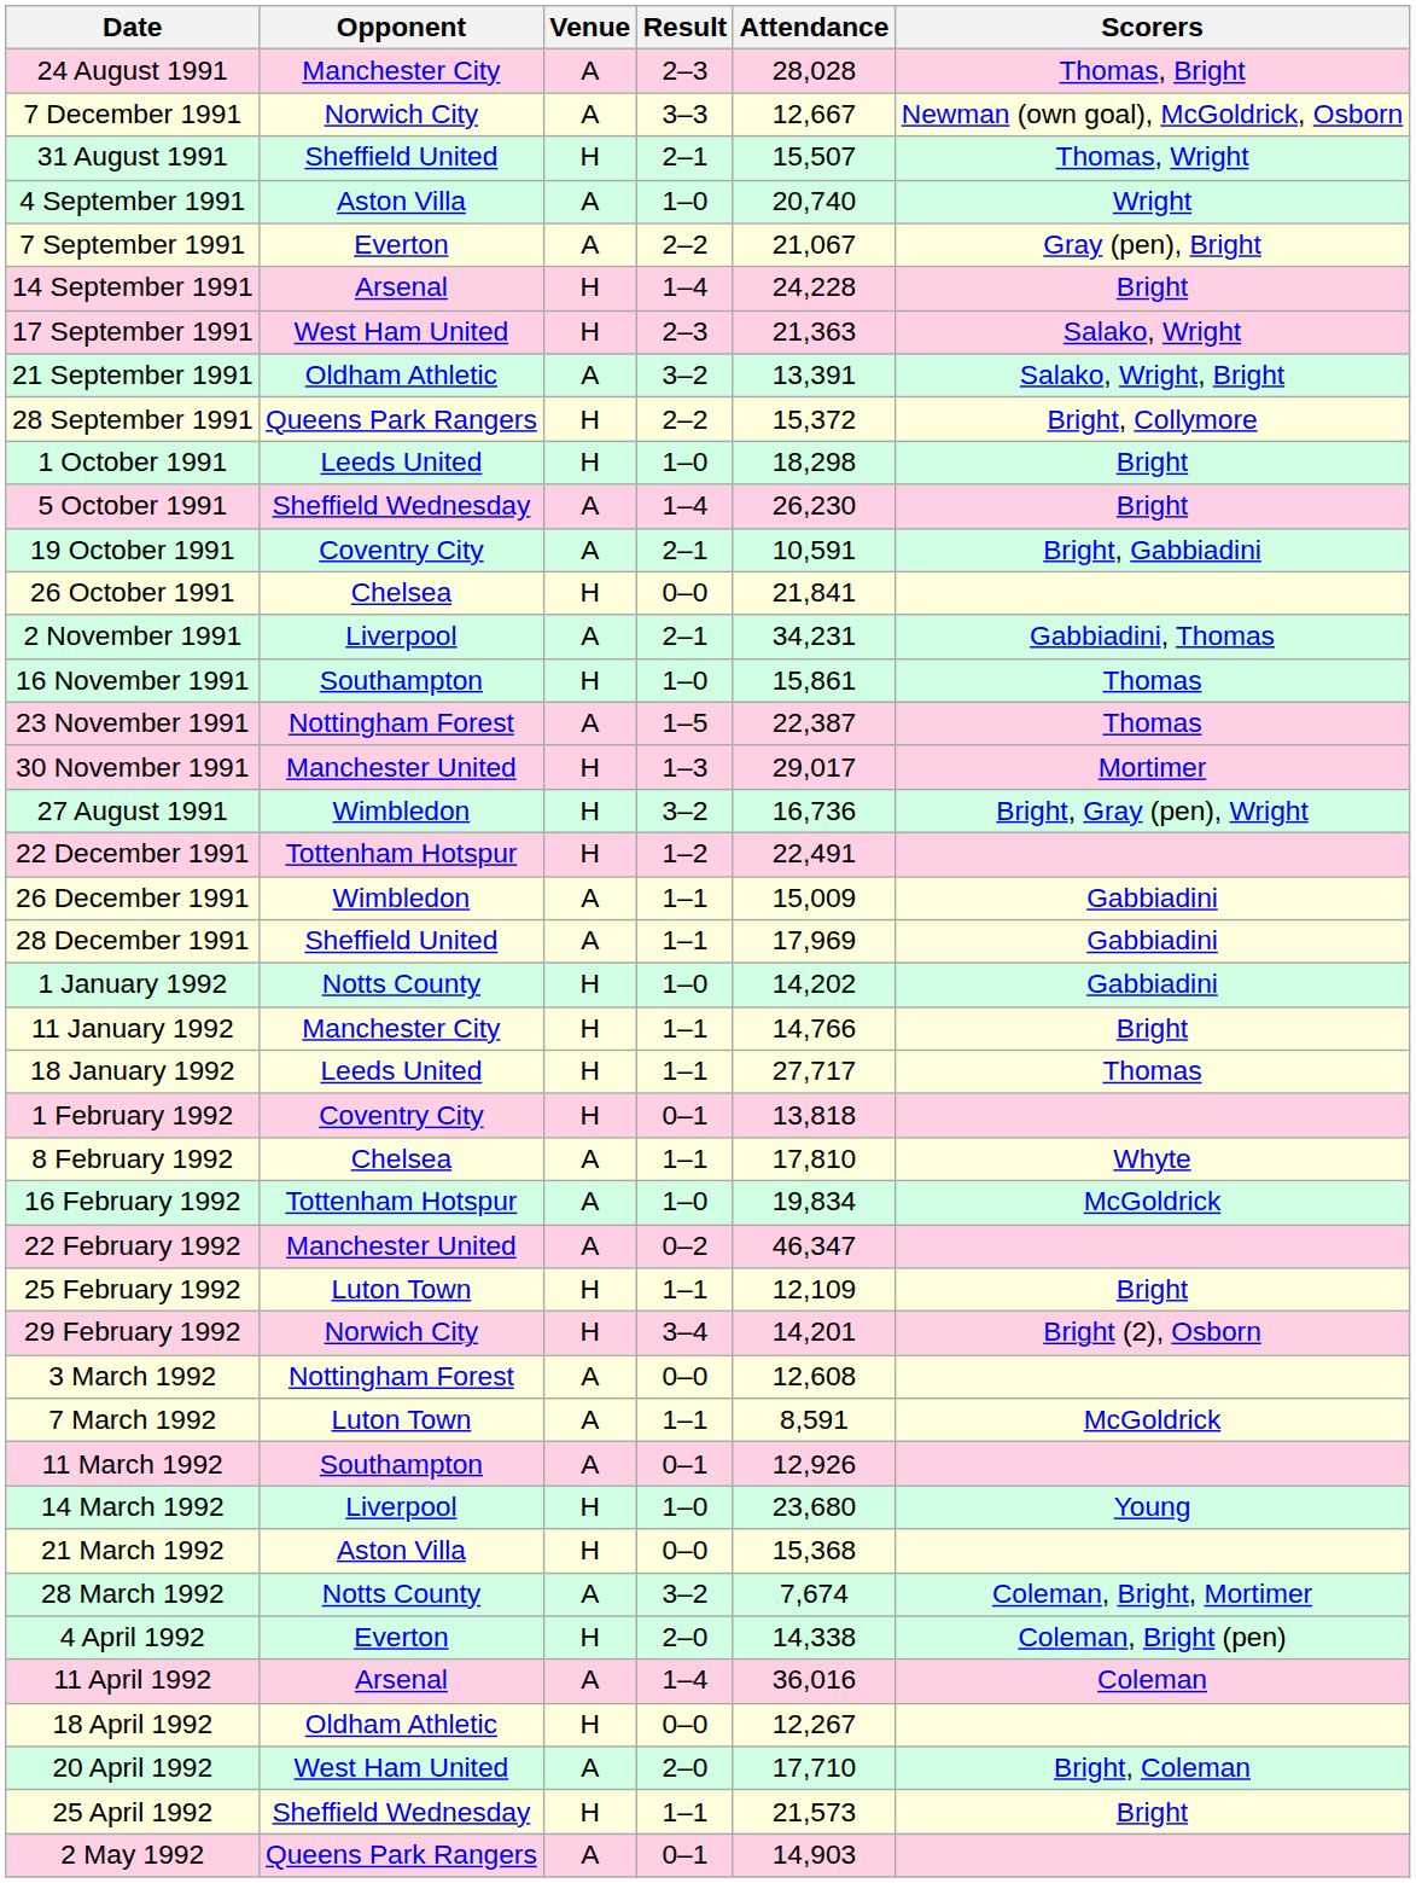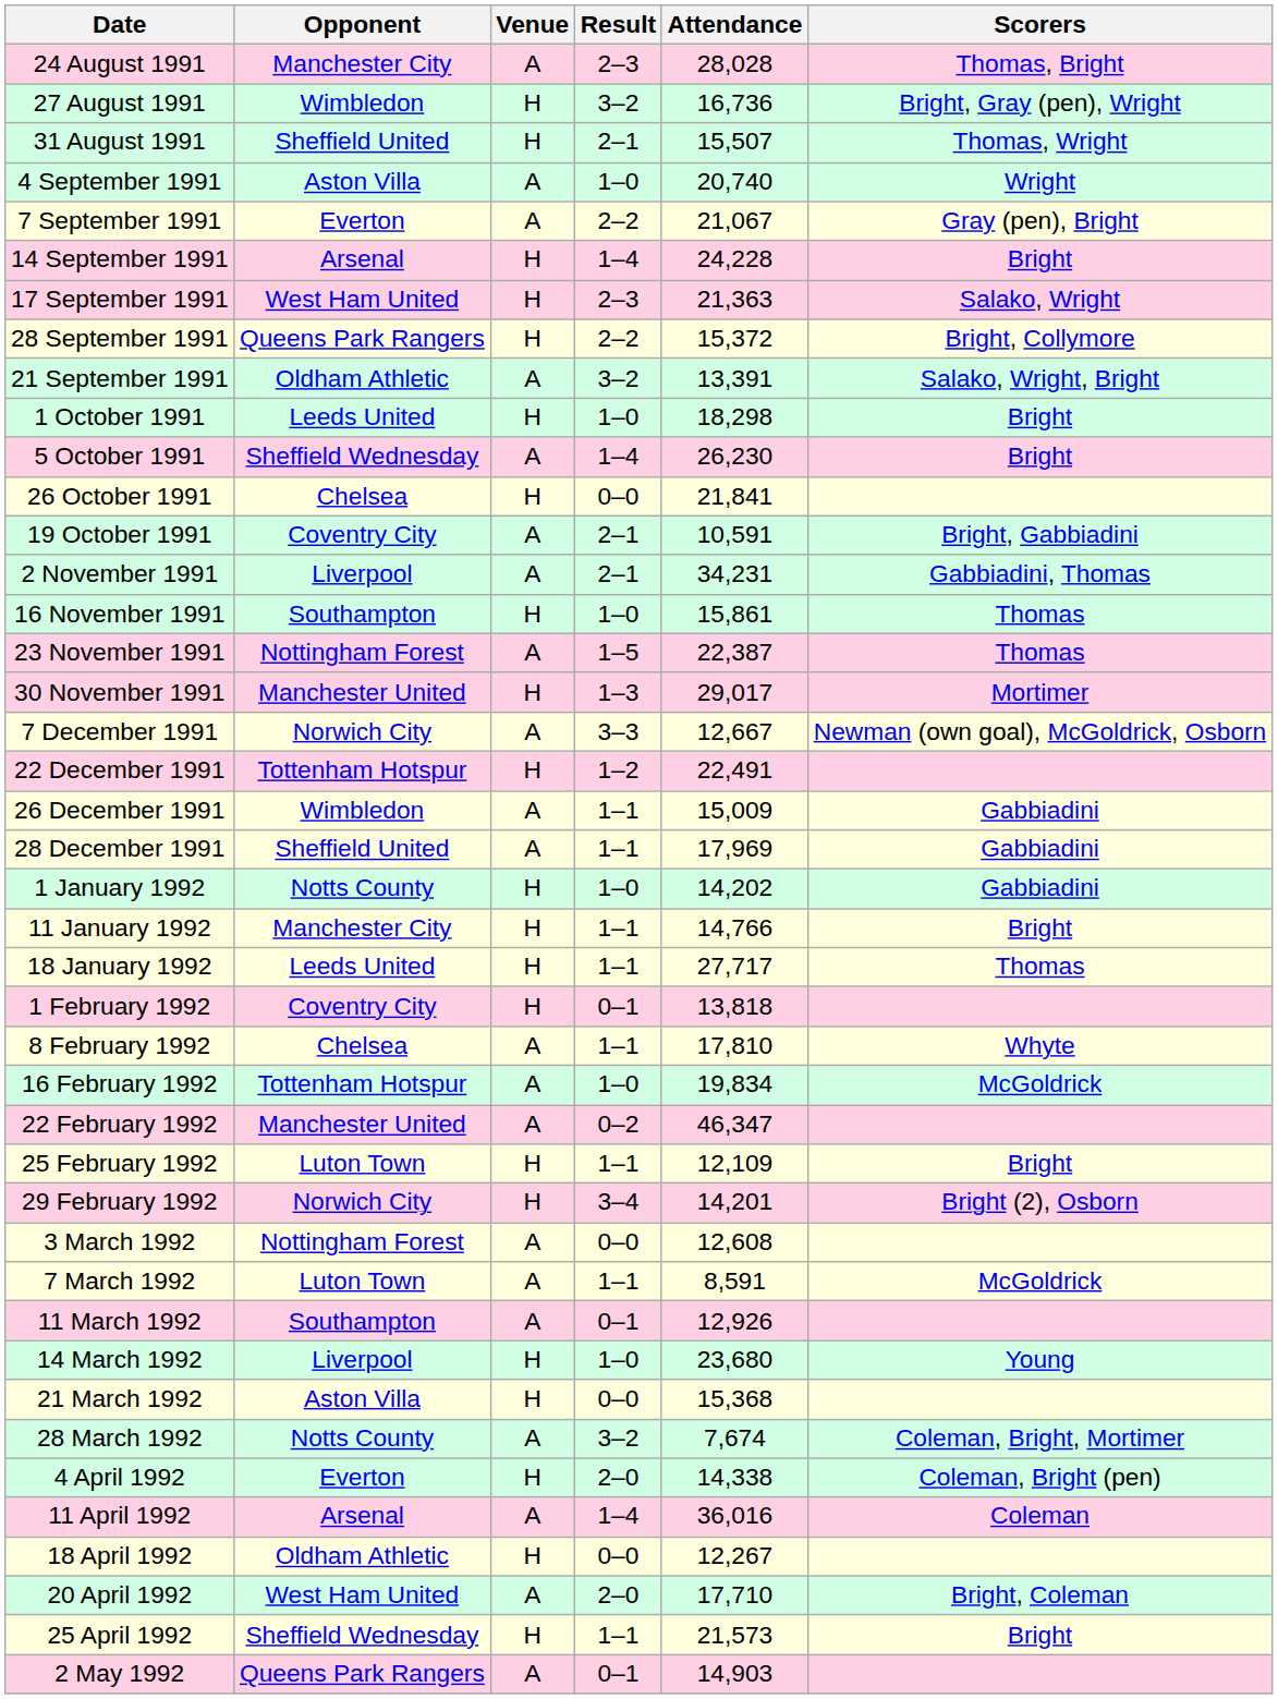 <table class="wikitable sortable" style="font-size:100%; text-align:center">
 <tr>
 <th>Date</th>
 <th>Opponent</th>
 <th>Venue</th>
 <th>Result</th>
 <th>Attendance</th>
 <th>Scorers</th>
 </tr>
 <tr style="background-color: #ffd0e3;">
 <td>24 August 1991</td>
 <td><a href='#'>Manchester City</a></td>
 <td>A</td>
 <td>2–3</td>
 <td>28,028</td>
 <td><a href='#'>Thomas</a>, <a href='#'>Bright</a></td>
 </tr>
-<tr style="background-color: #ffffdd;">
-<td>7 December 1991</td>
-<td><a href='#'>Norwich City</a></td>
-<td>A</td>
-<td>3–3</td>
-<td>12,667</td>
-<td><a href='#'>Newman</a> (own goal), <a href='#'>McGoldrick</a>, <a href='#'>Osborn</a></td>
+<tr style="background-color: #d0ffe3;">
+<td>27 August 1991</td>
+<td><a href='#'>Wimbledon</a></td>
+<td>H</td>
+<td>3–2</td>
+<td>16,736</td>
+<td><a href='#'>Bright</a>, <a href='#'>Gray</a> (pen), <a href='#'>Wright</a></td>
 </tr>
 <tr style="background-color: #d0ffe3;">
 <td>31 August 1991</td>
 <td><a href='#'>Sheffield United</a></td>
 <td>H</td>
 <td>2–1</td>
 <td>15,507</td>
 <td><a href='#'>Thomas</a>, <a href='#'>Wright</a></td>
 </tr>
 <tr style="background-color: #d0ffe3;">
 <td>4 September 1991</td>
 <td><a href='#'>Aston Villa</a></td>
 <td>A</td>
 <td>1–0</td>
 <td>20,740</td>
 <td><a href='#'>Wright</a></td>
 </tr>
 <tr style="background-color: #ffffdd;">
 <td>7 September 1991</td>
 <td><a href='#'>Everton</a></td>
 <td>A</td>
 <td>2–2</td>
 <td>21,067</td>
 <td><a href='#'>Gray</a> (pen), <a href='#'>Bright</a></td>
 </tr>
 <tr style="background-color: #ffd0e3;">
 <td>14 September 1991</td>
 <td><a href='#'>Arsenal</a></td>
 <td>H</td>
 <td>1–4</td>
 <td>24,228</td>
 <td><a href='#'>Bright</a></td>
 </tr>
 <tr style="background-color: #ffd0e3;">
 <td>17 September 1991</td>
 <td><a href='#'>West Ham United</a></td>
 <td>H</td>
 <td>2–3</td>
 <td>21,363</td>
 <td><a href='#'>Salako</a>, <a href='#'>Wright</a></td>
 </tr>
+<tr style="background-color: #ffffdd;">
+<td>28 September 1991</td>
+<td><a href='#'>Queens Park Rangers</a></td>
+<td>H</td>
+<td>2–2</td>
+<td>15,372</td>
+<td><a href='#'>Bright</a>, <a href='#'>Collymore</a></td>
+</tr>
 <tr style="background-color: #d0ffe3;">
 <td>21 September 1991</td>
 <td><a href='#'>Oldham Athletic</a></td>
 <td>A</td>
 <td>3–2</td>
 <td>13,391</td>
 <td><a href='#'>Salako</a>, <a href='#'>Wright</a>, <a href='#'>Bright</a></td>
-</tr>
-<tr style="background-color: #ffffdd;">
-<td>28 September 1991</td>
-<td><a href='#'>Queens Park Rangers</a></td>
-<td>H</td>
-<td>2–2</td>
-<td>15,372</td>
-<td><a href='#'>Bright</a>, <a href='#'>Collymore</a></td>
 </tr>
 <tr style="background-color: #d0ffe3;">
 <td>1 October 1991</td>
 <td><a href='#'>Leeds United</a></td>
 <td>H</td>
 <td>1–0</td>
 <td>18,298</td>
 <td><a href='#'>Bright</a></td>
 </tr>
 <tr style="background-color: #ffd0e3;">
 <td>5 October 1991</td>
 <td><a href='#'>Sheffield Wednesday</a></td>
 <td>A</td>
 <td>1–4</td>
 <td>26,230</td>
 <td><a href='#'>Bright</a></td>
 </tr>
+<tr style="background-color: #ffffdd;">
+<td>26 October 1991</td>
+<td><a href='#'>Chelsea</a></td>
+<td>H</td>
+<td>0–0</td>
+<td>21,841</td>
+<td></td>
+</tr>
 <tr style="background-color: #d0ffe3;">
 <td>19 October 1991</td>
 <td><a href='#'>Coventry City</a></td>
 <td>A</td>
 <td>2–1</td>
 <td>10,591</td>
 <td><a href='#'>Bright</a>, <a href='#'>Gabbiadini</a></td>
-</tr>
-<tr style="background-color: #ffffdd;">
-<td>26 October 1991</td>
-<td><a href='#'>Chelsea</a></td>
-<td>H</td>
-<td>0–0</td>
-<td>21,841</td>
-<td></td>
 </tr>
 <tr style="background-color: #d0ffe3;">
 <td>2 November 1991</td>
 <td><a href='#'>Liverpool</a></td>
 <td>A</td>
 <td>2–1</td>
 <td>34,231</td>
 <td><a href='#'>Gabbiadini</a>, <a href='#'>Thomas</a></td>
 </tr>
 <tr style="background-color: #d0ffe3;">
 <td>16 November 1991</td>
 <td><a href='#'>Southampton</a></td>
 <td>H</td>
 <td>1–0</td>
 <td>15,861</td>
 <td><a href='#'>Thomas</a></td>
 </tr>
 <tr style="background-color: #ffd0e3;">
 <td>23 November 1991</td>
 <td><a href='#'>Nottingham Forest</a></td>
 <td>A</td>
 <td>1–5</td>
 <td>22,387</td>
 <td><a href='#'>Thomas</a></td>
 </tr>
 <tr style="background-color: #ffd0e3;">
 <td>30 November 1991</td>
 <td><a href='#'>Manchester United</a></td>
 <td>H</td>
 <td>1–3</td>
 <td>29,017</td>
 <td><a href='#'>Mortimer</a></td>
 </tr>
-<tr style="background-color: #d0ffe3;">
-<td>27 August 1991</td>
-<td><a href='#'>Wimbledon</a></td>
-<td>H</td>
-<td>3–2</td>
-<td>16,736</td>
-<td><a href='#'>Bright</a>, <a href='#'>Gray</a> (pen), <a href='#'>Wright</a></td>
+<tr style="background-color: #ffffdd;">
+<td>7 December 1991</td>
+<td><a href='#'>Norwich City</a></td>
+<td>A</td>
+<td>3–3</td>
+<td>12,667</td>
+<td><a href='#'>Newman</a> (own goal), <a href='#'>McGoldrick</a>, <a href='#'>Osborn</a></td>
 </tr>
 <tr style="background-color: #ffd0e3;">
 <td>22 December 1991</td>
 <td><a href='#'>Tottenham Hotspur</a></td>
 <td>H</td>
 <td>1–2</td>
 <td>22,491</td>
 <td></td>
 </tr>
 <tr style="background-color: #ffffdd;">
 <td>26 December 1991</td>
 <td><a href='#'>Wimbledon</a></td>
 <td>A</td>
 <td>1–1</td>
 <td>15,009</td>
 <td><a href='#'>Gabbiadini</a></td>
 </tr>
 <tr style="background-color: #ffffdd;">
 <td>28 December 1991</td>
 <td><a href='#'>Sheffield United</a></td>
 <td>A</td>
 <td>1–1</td>
 <td>17,969</td>
 <td><a href='#'>Gabbiadini</a></td>
 </tr>
 <tr style="background-color: #d0ffe3;">
 <td>1 January 1992</td>
 <td><a href='#'>Notts County</a></td>
 <td>H</td>
 <td>1–0</td>
 <td>14,202</td>
 <td><a href='#'>Gabbiadini</a></td>
 </tr>
 <tr style="background-color: #ffffdd;">
 <td>11 January 1992</td>
 <td><a href='#'>Manchester City</a></td>
 <td>H</td>
 <td>1–1</td>
 <td>14,766</td>
 <td><a href='#'>Bright</a></td>
 </tr>
 <tr style="background-color: #ffffdd;">
 <td>18 January 1992</td>
 <td><a href='#'>Leeds United</a></td>
 <td>H</td>
 <td>1–1</td>
 <td>27,717</td>
 <td><a href='#'>Thomas</a></td>
 </tr>
 <tr style="background-color: #ffd0e3;">
 <td>1 February 1992</td>
 <td><a href='#'>Coventry City</a></td>
 <td>H</td>
 <td>0–1</td>
 <td>13,818</td>
 <td></td>
 </tr>
 <tr style="background-color: #ffffdd;">
 <td>8 February 1992</td>
 <td><a href='#'>Chelsea</a></td>
 <td>A</td>
 <td>1–1</td>
 <td>17,810</td>
 <td><a href='#'>Whyte</a></td>
 </tr>
 <tr style="background-color: #d0ffe3;">
 <td>16 February 1992</td>
 <td><a href='#'>Tottenham Hotspur</a></td>
 <td>A</td>
 <td>1–0</td>
 <td>19,834</td>
 <td><a href='#'>McGoldrick</a></td>
 </tr>
 <tr style="background-color: #ffd0e3;">
 <td>22 February 1992</td>
 <td><a href='#'>Manchester United</a></td>
 <td>A</td>
 <td>0–2</td>
 <td>46,347</td>
 <td></td>
 </tr>
 <tr style="background-color: #ffffdd;">
 <td>25 February 1992</td>
 <td><a href='#'>Luton Town</a></td>
 <td>H</td>
 <td>1–1</td>
 <td>12,109</td>
 <td><a href='#'>Bright</a></td>
 </tr>
 <tr style="background-color: #ffd0e3;">
 <td>29 February 1992</td>
 <td><a href='#'>Norwich City</a></td>
 <td>H</td>
 <td>3–4</td>
 <td>14,201</td>
 <td><a href='#'>Bright</a> (2), <a href='#'>Osborn</a></td>
 </tr>
 <tr style="background-color: #ffffdd;">
 <td>3 March 1992</td>
 <td><a href='#'>Nottingham Forest</a></td>
 <td>A</td>
 <td>0–0</td>
 <td>12,608</td>
 <td></td>
 </tr>
 <tr style="background-color: #ffffdd;">
 <td>7 March 1992</td>
 <td><a href='#'>Luton Town</a></td>
 <td>A</td>
 <td>1–1</td>
 <td>8,591</td>
 <td><a href='#'>McGoldrick</a></td>
 </tr>
 <tr style="background-color: #ffd0e3;">
 <td>11 March 1992</td>
 <td><a href='#'>Southampton</a></td>
 <td>A</td>
 <td>0–1</td>
 <td>12,926</td>
 <td></td>
 </tr>
 <tr style="background-color: #d0ffe3;">
 <td>14 March 1992</td>
 <td><a href='#'>Liverpool</a></td>
 <td>H</td>
 <td>1–0</td>
 <td>23,680</td>
 <td><a href='#'>Young</a></td>
 </tr>
 <tr style="background-color: #ffffdd;">
 <td>21 March 1992</td>
 <td><a href='#'>Aston Villa</a></td>
 <td>H</td>
 <td>0–0</td>
 <td>15,368</td>
 <td></td>
 </tr>
 <tr style="background-color: #d0ffe3;">
 <td>28 March 1992</td>
 <td><a href='#'>Notts County</a></td>
 <td>A</td>
 <td>3–2</td>
 <td>7,674</td>
 <td><a href='#'>Coleman</a>, <a href='#'>Bright</a>, <a href='#'>Mortimer</a></td>
 </tr>
 <tr style="background-color: #d0ffe3;">
 <td>4 April 1992</td>
 <td><a href='#'>Everton</a></td>
 <td>H</td>
 <td>2–0</td>
 <td>14,338</td>
 <td><a href='#'>Coleman</a>, <a href='#'>Bright</a> (pen)</td>
 </tr>
 <tr style="background-color: #ffd0e3;">
 <td>11 April 1992</td>
 <td><a href='#'>Arsenal</a></td>
 <td>A</td>
 <td>1–4</td>
 <td>36,016</td>
 <td><a href='#'>Coleman</a></td>
 </tr>
 <tr style="background-color: #ffffdd;">
 <td>18 April 1992</td>
 <td><a href='#'>Oldham Athletic</a></td>
 <td>H</td>
 <td>0–0</td>
 <td>12,267</td>
 <td></td>
 </tr>
 <tr style="background-color: #d0ffe3;">
 <td>20 April 1992</td>
 <td><a href='#'>West Ham United</a></td>
 <td>A</td>
 <td>2–0</td>
 <td>17,710</td>
 <td><a href='#'>Bright</a>, <a href='#'>Coleman</a></td>
 </tr>
 <tr style="background-color: #ffffdd;">
 <td>25 April 1992</td>
 <td><a href='#'>Sheffield Wednesday</a></td>
 <td>H</td>
 <td>1–1</td>
 <td>21,573</td>
 <td><a href='#'>Bright</a></td>
 </tr>
 <tr style="background-color: #ffd0e3;">
 <td>2 May 1992</td>
 <td><a href='#'>Queens Park Rangers</a></td>
 <td>A</td>
 <td>0–1</td>
 <td>14,903</td>
 <td></td>
 </tr>
 </table>
